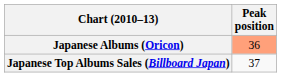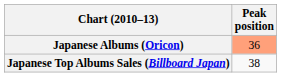 <table class="wikitable sortable plainrowheaders" style="text-align:center">
 <tr>
 <th scope="col">Chart (2010–13)</th>
 <th scope="col">Peak<br>position</th>
 </tr>
 <tr>
 <th scope="row">Japanese Albums (<a href='#'>Oricon</a>)</th>
 <td style="background: lightsalmon;">36</td>
 </tr>
 <tr>
 <th scope="row">Japanese Top Albums Sales (<em><a href='#'>Billboard Japan</a></em>)</th>
-<td>37</td>
+<td>38</td>
 </tr>
 </table>
